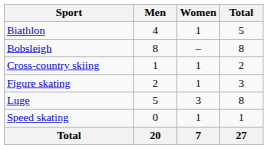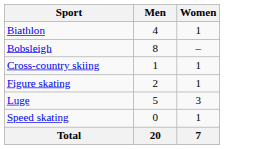 <table class="wikitable sortable" style="text-align:center;">
 <tr>
 <th width=180>Sport</th>
 <th width=55>Men</th>
 <th width=55>Women</th>
-<th width=55>Total</th>
 </tr>
 <tr>
 <td align=left><a href='#'>Biathlon</a></td>
 <td>4</td>
 <td>1</td>
-<td>5</td>
 </tr>
 <tr>
 <td align=left><a href='#'>Bobsleigh</a></td>
 <td>8</td>
 <td>–</td>
-<td>8</td>
 </tr>
 <tr>
 <td align=left><a href='#'>Cross-country skiing</a></td>
 <td>1</td>
 <td>1</td>
-<td>2</td>
 </tr>
 <tr>
 <td align=left><a href='#'>Figure skating</a></td>
 <td>2</td>
 <td>1</td>
-<td>3</td>
 </tr>
 <tr>
 <td align=left><a href='#'>Luge</a></td>
 <td>5</td>
 <td>3</td>
-<td>8</td>
 </tr>
 <tr>
 <td align=left><a href='#'>Speed skating</a></td>
 <td>0</td>
-<td>1</td>
 <td>1</td>
 </tr>
 <tr>
 <th>Total</th>
 <th>20</th>
 <th>7</th>
-<th>27</th>
 </tr>
 </table>
